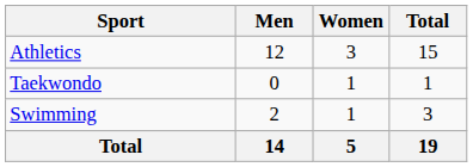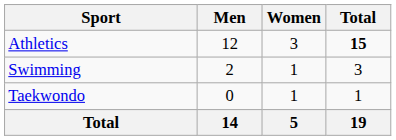 <table class="wikitable sortable" style="text-align:center;">
 <tr>
 <th width=180>Sport</th>
 <th width=55>Men</th>
 <th width=55>Women</th>
 <th width=55>Total</th>
 </tr>
 <tr>
 <td align=left><a href='#'>Athletics</a></td>
 <td>12</td>
 <td>3</td>
-<td>15</td>
+<td><strong>15</strong></td>
+</tr>
+<tr>
+<td align=left><a href='#'>Swimming</a></td>
+<td>2</td>
+<td>1</td>
+<td>3</td>
 </tr>
 <tr>
 <td align=left><a href='#'>Taekwondo</a></td>
 <td>0</td>
 <td>1</td>
 <td>1</td>
 </tr>
 <tr>
-<td align=left><a href='#'>Swimming</a></td>
-<td>2</td>
-<td>1</td>
-<td>3</td>
-</tr>
-<tr>
 <th>Total</th>
 <th>14</th>
 <th>5</th>
 <th>19</th>
 </tr>
 </table>
